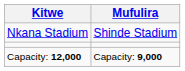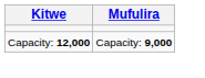 <table class="wikitable">
 <tr>
 <th><a href='#'>Kitwe</a></th>
 <th><a href='#'>Mufulira</a></th>
-</tr>
-<tr>
-<td><a href='#'>Nkana Stadium</a></td>
-<td><a href='#'>Shinde Stadium</a></td>
 </tr>
 <tr>
 <td><small></small></td>
 <td><small></small></td>
 </tr>
 <tr>
 <td><small>Capacity: <strong>12,000</strong></small></td>
 <td><small>Capacity: <strong>9,000</strong></small></td>
 </tr>
 </table>
